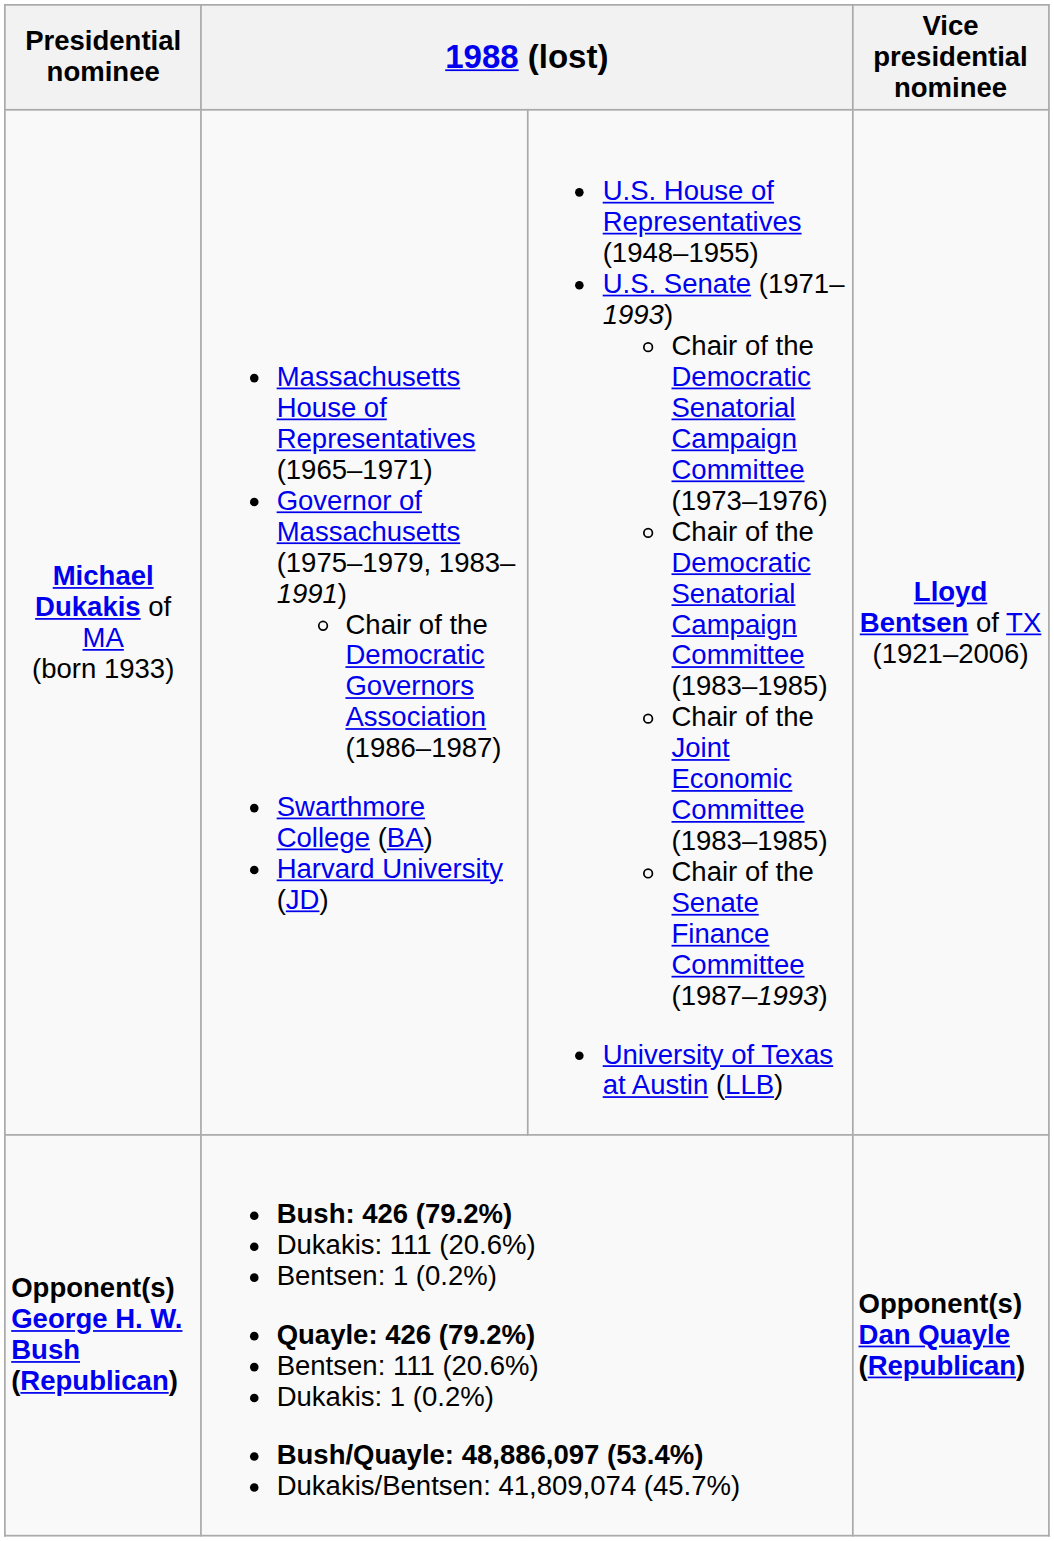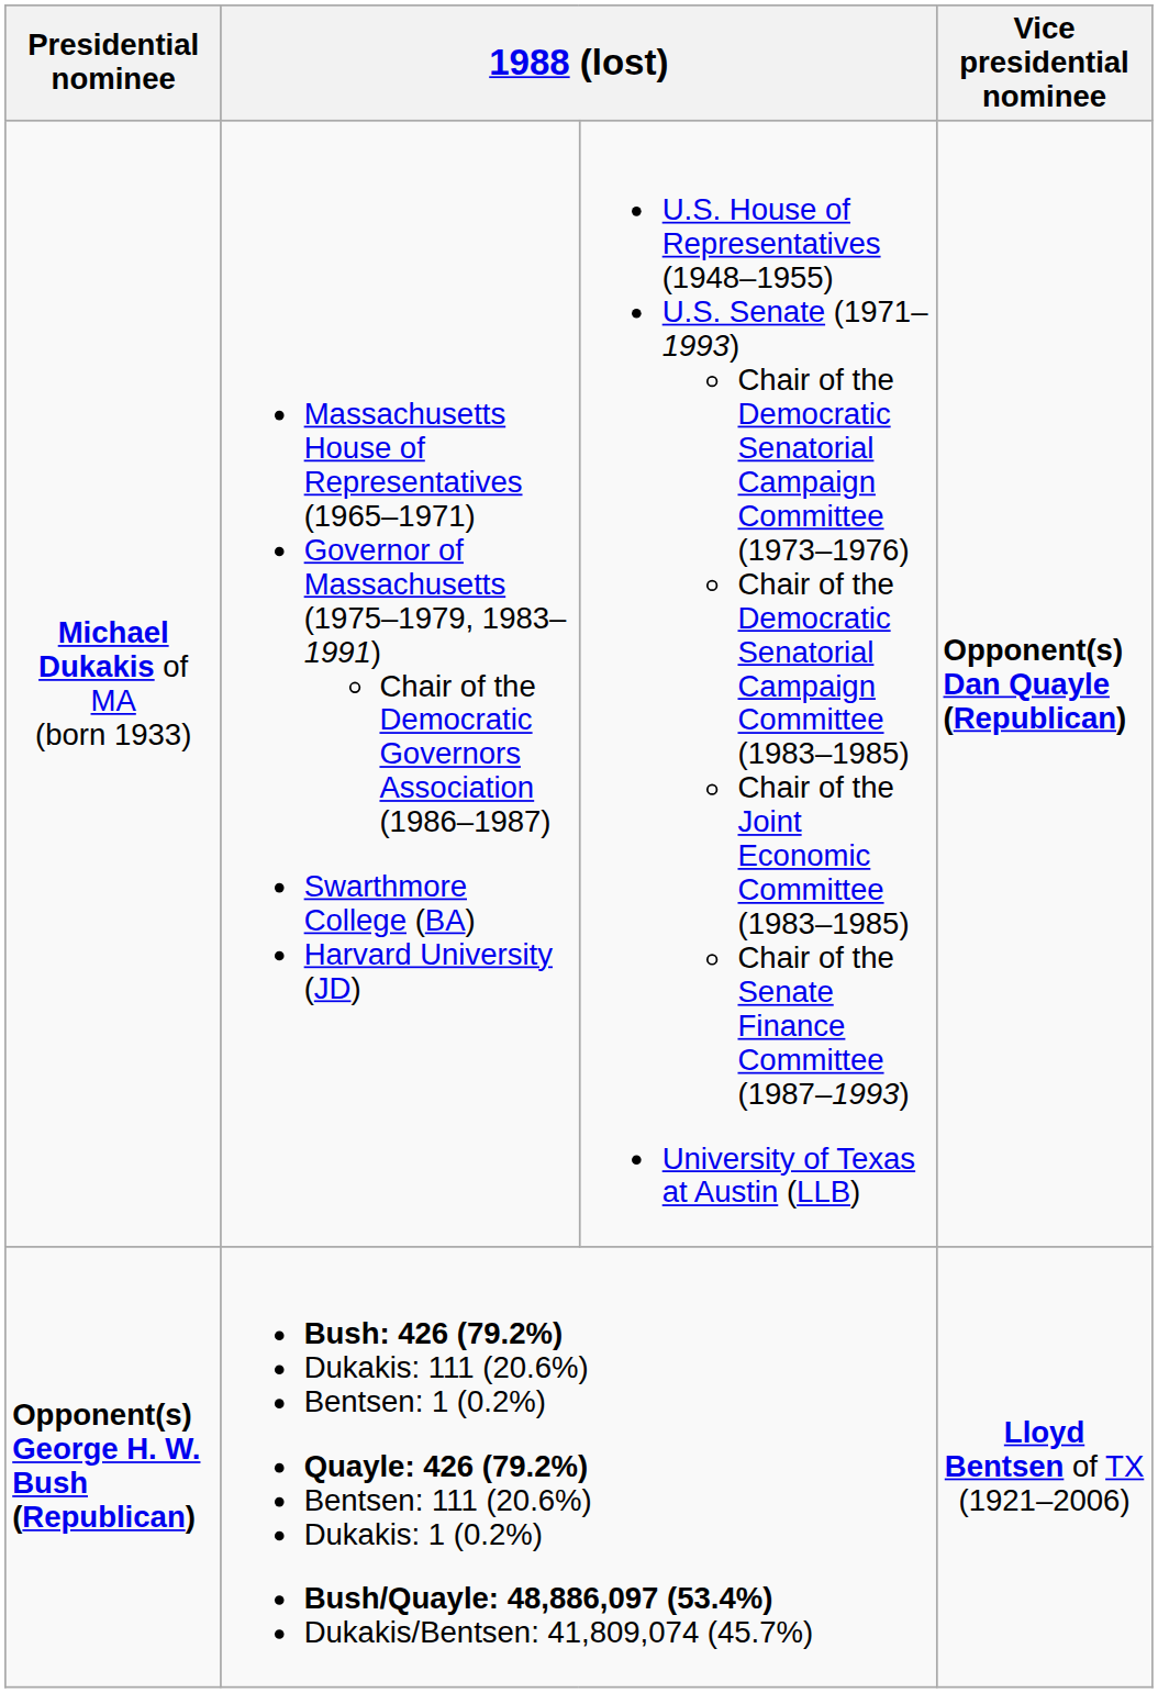 <table class="wikitable">
 <tr>
 <th width=190>Presidential<br>nominee</th>
 <th colspan=2><big><a href='#'>1988</a> (lost)</big></th>
 <th width=190>Vice presidential<br>nominee</th>
 </tr>
 <tr>
 <td style="text-align:center;"><strong><a href='#'>Michael Dukakis</a></strong> of <a href='#'>MA</a><br>(born 1933)<br></td>
 <td width=350><br><ul><li><a href='#'>Massachusetts House of Representatives</a> (1965–1971)</li><li><a href='#'>Governor of Massachusetts</a> (1975–1979, 1983–<em>1991</em>)<ul><li>Chair of the <a href='#'>Democratic Governors Association</a> (1986–1987)</li></ul></li></ul><ul><li><a href='#'>Swarthmore College</a> (<a href='#'>BA</a>)</li><li><a href='#'>Harvard University</a> (<a href='#'>JD</a>)</li></ul></td>
 <td width=350><br><ul><li><a href='#'>U.S. House of Representatives</a> (1948–1955)</li><li><a href='#'>U.S. Senate</a> (1971–<em>1993</em>)<ul><li>Chair of the <a href='#'>Democratic Senatorial Campaign Committee</a> (1973–1976)</li><li>Chair of the <a href='#'>Democratic Senatorial Campaign Committee</a> (1983–1985)</li><li>Chair of the <a href='#'>Joint Economic Committee</a> (1983–1985)</li><li>Chair of the <a href='#'>Senate Finance Committee</a> (1987–<em>1993</em>)</li></ul></li></ul><ul><li><a href='#'>University of Texas at Austin</a> (<a href='#'>LLB</a>)</li></ul></td>
-<td style="text-align:center;"><strong><a href='#'>Lloyd Bentsen</a></strong> of <a href='#'>TX</a><br>(1921–2006)<br></td>
+<td><strong>Opponent(s)</strong><br><strong><a href='#'>Dan Quayle</a> (<a href='#'>Republican</a>)</strong></td>
 </tr>
 <tr>
 <td><strong>Opponent(s)</strong><br><strong><a href='#'>George H. W. Bush</a> (<a href='#'>Republican</a>)</strong></td>
 <td colspan=2><br><ul><li><strong>Bush: 426 (79.2%)</strong></li><li>Dukakis: 111 (20.6%)</li><li>Bentsen: 1 (0.2%)</li></ul><ul><li><strong>Quayle: 426 (79.2%)</strong></li><li>Bentsen: 111 (20.6%)</li><li>Dukakis: 1 (0.2%)</li></ul><ul><li><strong>Bush/Quayle: 48,886,097 (53.4%)</strong></li><li>Dukakis/Bentsen: 41,809,074 (45.7%)</li></ul></td>
-<td><strong>Opponent(s)</strong><br><strong><a href='#'>Dan Quayle</a> (<a href='#'>Republican</a>)</strong></td>
+<td style="text-align:center;"><strong><a href='#'>Lloyd Bentsen</a></strong> of <a href='#'>TX</a><br>(1921–2006)<br></td>
 </tr>
 </table>
